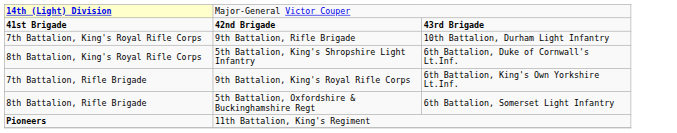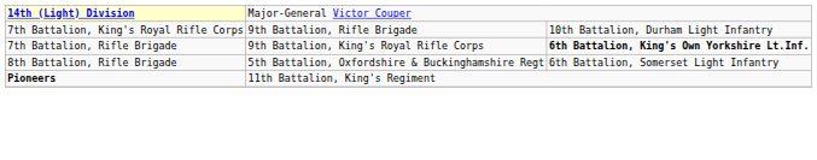 <table class="wikitable">
 <tr>
 <td style="background:#FFFFCC;"><strong><a href='#'>14th (Light) Division</a>  </strong></td>
 <td colspan="2">Major-General <a href='#'>Victor Couper</a></td>
-</tr>
-<tr>
-<td width="320pt"><strong>41st Brigade</strong></td>
-<td width="320pt"><strong>42nd Brigade</strong></td>
-<td width="320pt"><strong>43rd Brigade</strong></td>
 </tr>
 <tr>
 <td>7th Battalion, King's Royal Rifle Corps</td>
 <td>9th Battalion, Rifle Brigade</td>
 <td>10th Battalion, Durham Light Infantry</td>
 </tr>
 <tr>
-<td>8th Battalion, King's Royal Rifle Corps</td>
-<td>5th Battalion, King's Shropshire Light Infantry</td>
-<td>6th Battalion, Duke of Cornwall's Lt.Inf.</td>
-</tr>
-<tr>
 <td>7th Battalion, Rifle Brigade</td>
 <td>9th Battalion, King's Royal Rifle Corps</td>
-<td>6th Battalion, King's Own Yorkshire Lt.Inf.</td>
+<td><strong>6th Battalion, King's Own Yorkshire Lt.Inf.</strong></td>
 </tr>
 <tr>
 <td>8th Battalion, Rifle Brigade</td>
 <td>5th Battalion, Oxfordshire & Buckinghamshire Regt</td>
 <td>6th Battalion, Somerset Light Infantry</td>
 </tr>
 <tr>
 <td><strong>Pioneers</strong></td>
 <td colspan="2">11th Battalion, King's Regiment</td>
 </tr>
 <tr>
 </tr>
 </table>
